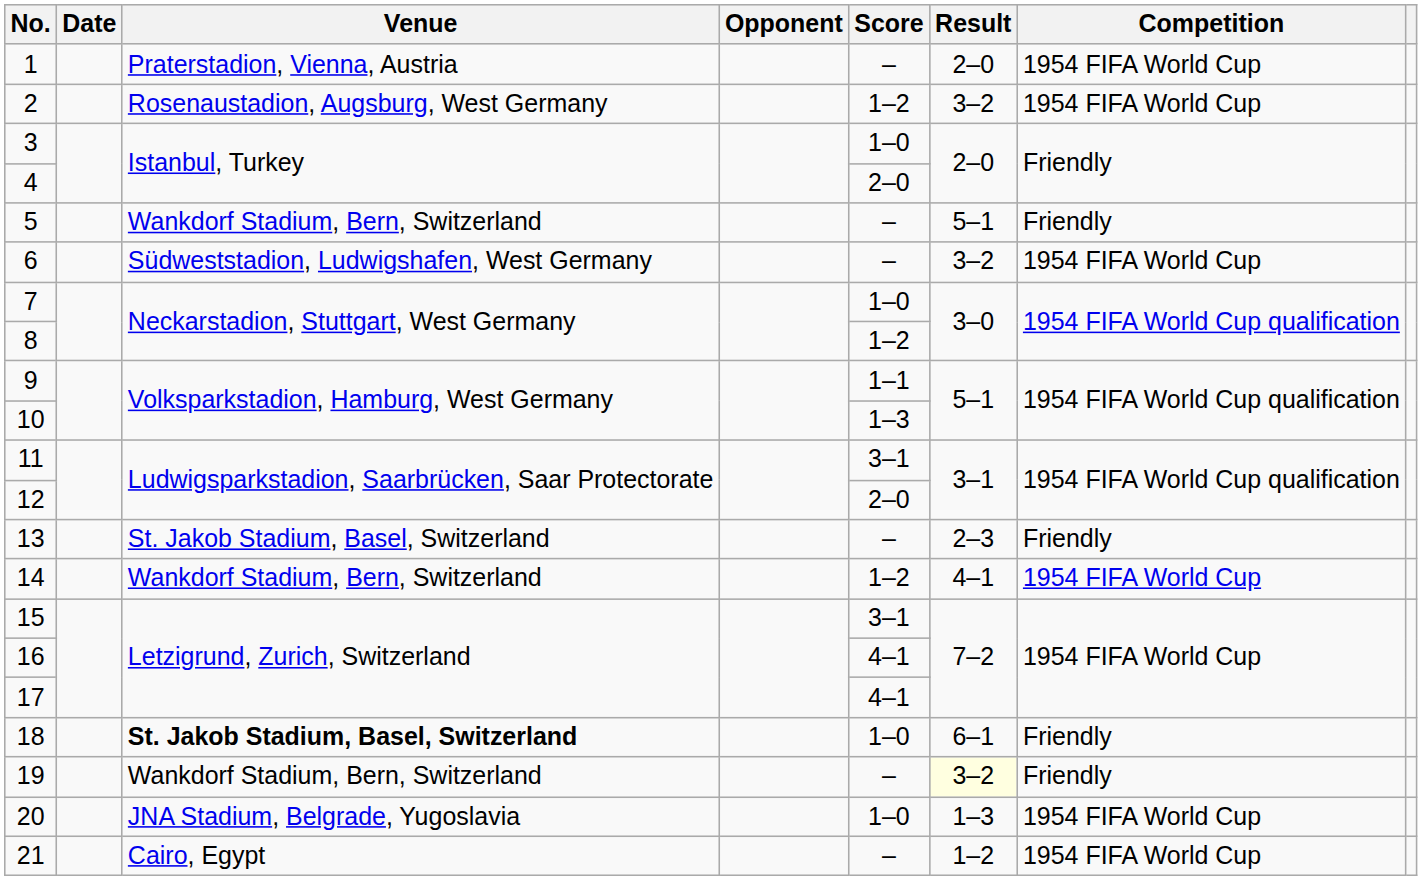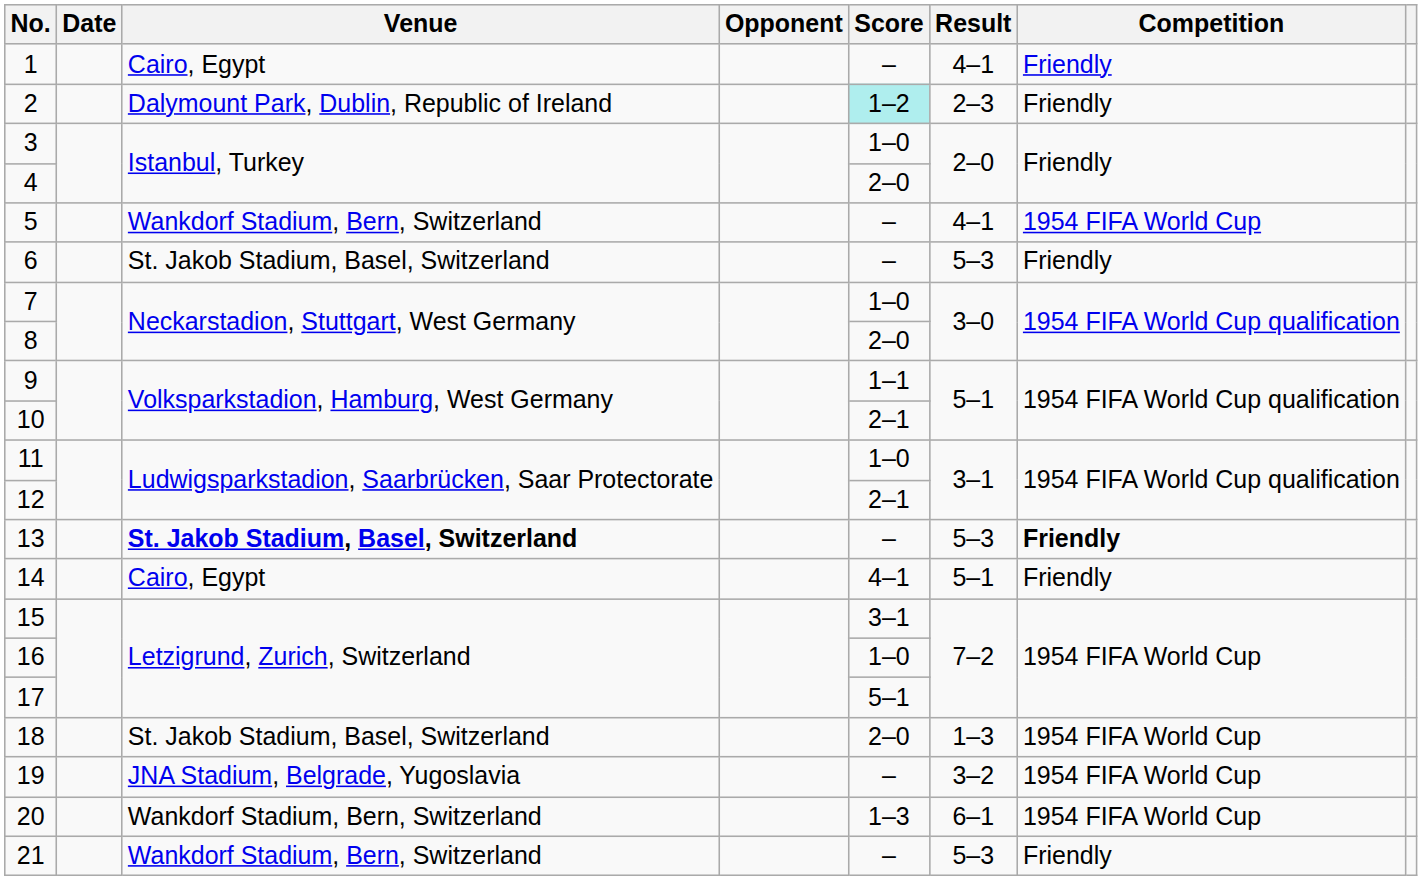 <table class="wikitable sortable">
 <tr>
 <th scope="col">No.</th>
 <th scope="col">Date</th>
 <th scope="col">Venue</th>
 <th scope="col">Opponent</th>
 <th scope="col">Score</th>
 <th scope="col">Result</th>
 <th scope="col">Competition</th>
 <th scope="col" class="unsortable"></th>
 </tr>
 <tr>
 <td style="text-align:center">1</td>
 <td></td>
-<td><a href='#'>Praterstadion</a>, <a href='#'>Vienna</a>, Austria</td>
+<td><a href='#'>Cairo</a>, Egypt</td>
 <td></td>
 <td style="text-align:center">–</td>
-<td style="text-align:center">2–0</td>
-<td>1954 FIFA World Cup</td>
+<td style="text-align:center">4–1</td>
+<td><a href='#'>Friendly</a></td>
 <td></td>
 </tr>
 <tr>
 <td style="text-align:center">2</td>
 <td></td>
-<td><a href='#'>Rosenaustadion</a>, <a href='#'>Augsburg</a>, West Germany</td>
+<td><a href='#'>Dalymount Park</a>, <a href='#'>Dublin</a>, Republic of Ireland</td>
 <td></td>
-<td style="text-align:center">1–2</td>
-<td style="text-align:center">3–2</td>
-<td>1954 FIFA World Cup</td>
+<td style="background: paleturquoise; text-align:center">1–2</td>
+<td style="text-align:center">2–3</td>
+<td>Friendly</td>
 <td></td>
 </tr>
 <tr>
 <td style="text-align:center">3</td>
 <td rowspan="2"></td>
 <td rowspan="2"><a href='#'>Istanbul</a>, Turkey</td>
 <td rowspan="2"></td>
 <td style="text-align:center">1–0</td>
 <td rowspan="2" style="text-align:center">2–0</td>
 <td rowspan="2">Friendly</td>
 <td rowspan="2"></td>
 </tr>
 <tr>
 <td style="text-align:center">4</td>
 <td style="text-align:center">2–0</td>
 </tr>
 <tr>
 <td style="text-align:center">5</td>
 <td></td>
 <td><a href='#'>Wankdorf Stadium</a>, <a href='#'>Bern</a>, Switzerland</td>
 <td></td>
 <td style="text-align:center">–</td>
-<td style="text-align:center">5–1</td>
-<td>Friendly</td>
+<td style="text-align:center">4–1</td>
+<td><a href='#'>1954 FIFA World Cup</a></td>
 <td></td>
 </tr>
 <tr>
 <td style="text-align:center">6</td>
 <td></td>
-<td><a href='#'>Südweststadion</a>, <a href='#'>Ludwigshafen</a>, West Germany</td>
+<td>St. Jakob Stadium, Basel, Switzerland</td>
 <td></td>
 <td style="text-align:center">–</td>
-<td style="text-align:center">3–2</td>
-<td>1954 FIFA World Cup</td>
+<td style="text-align:center">5–3</td>
+<td>Friendly</td>
 <td></td>
 </tr>
 <tr>
 <td style="text-align:center">7</td>
 <td rowspan="2"></td>
 <td rowspan="2"><a href='#'>Neckarstadion</a>, <a href='#'>Stuttgart</a>, West Germany</td>
 <td rowspan="2"></td>
 <td style="text-align:center">1–0</td>
 <td rowspan="2" style="text-align:center">3–0</td>
 <td rowspan="2"><a href='#'>1954 FIFA World Cup qualification</a></td>
 <td rowspan="2"></td>
 </tr>
 <tr>
 <td style="text-align:center">8</td>
-<td style="text-align:center">1–2</td>
+<td style="text-align:center">2–0</td>
 </tr>
 <tr>
 <td style="text-align:center">9</td>
 <td rowspan="2"></td>
 <td rowspan="2"><a href='#'>Volksparkstadion</a>, <a href='#'>Hamburg</a>, West Germany</td>
 <td rowspan="2"></td>
 <td style="text-align:center">1–1</td>
 <td rowspan="2" style="text-align:center">5–1</td>
 <td rowspan="2">1954 FIFA World Cup qualification</td>
 <td rowspan="2"></td>
 </tr>
 <tr>
 <td style="text-align:center">10</td>
-<td style="text-align:center">1–3</td>
+<td style="text-align:center">2–1</td>
 </tr>
 <tr>
 <td style="text-align:center">11</td>
 <td rowspan="2"></td>
 <td rowspan="2"><a href='#'>Ludwigsparkstadion</a>, <a href='#'>Saarbrücken</a>, Saar Protectorate</td>
 <td rowspan="2"></td>
-<td style="text-align:center">3–1</td>
+<td style="text-align:center">1–0</td>
 <td rowspan="2" style="text-align:center">3–1</td>
 <td rowspan="2">1954 FIFA World Cup qualification</td>
 <td rowspan="2"></td>
 </tr>
 <tr>
 <td style="text-align:center">12</td>
-<td style="text-align:center">2–0</td>
+<td style="text-align:center">2–1</td>
 </tr>
 <tr>
 <td style="text-align:center">13</td>
 <td></td>
-<td><a href='#'>St. Jakob Stadium</a>, <a href='#'>Basel</a>, Switzerland</td>
+<td><strong><a href='#'>St. Jakob Stadium</a>, <a href='#'>Basel</a>, Switzerland</strong></td>
 <td></td>
 <td style="text-align:center">–</td>
-<td style="text-align:center">2–3</td>
-<td>Friendly</td>
+<td style="text-align:center">5–3</td>
+<td><strong>Friendly</strong></td>
 <td></td>
 </tr>
 <tr>
 <td style="text-align:center">14</td>
 <td></td>
-<td><a href='#'>Wankdorf Stadium</a>, <a href='#'>Bern</a>, Switzerland</td>
+<td><a href='#'>Cairo</a>, Egypt</td>
 <td></td>
-<td style="text-align:center">1–2</td>
 <td style="text-align:center">4–1</td>
-<td><a href='#'>1954 FIFA World Cup</a></td>
+<td style="text-align:center">5–1</td>
+<td>Friendly</td>
 <td></td>
 </tr>
 <tr>
 <td style="text-align:center">15</td>
 <td rowspan="3"></td>
 <td rowspan="3"><a href='#'>Letzigrund</a>, <a href='#'>Zurich</a>, Switzerland</td>
 <td rowspan="3"></td>
 <td style="text-align:center">3–1</td>
 <td rowspan="3" style="text-align:center">7–2</td>
 <td rowspan="3">1954 FIFA World Cup</td>
 <td rowspan="3"></td>
 </tr>
 <tr>
 <td style="text-align:center">16</td>
-<td style="text-align:center">4–1</td>
+<td style="text-align:center">1–0</td>
 </tr>
 <tr>
 <td style="text-align:center">17</td>
-<td style="text-align:center">4–1</td>
+<td style="text-align:center">5–1</td>
 </tr>
 <tr>
 <td style="text-align:center">18</td>
 <td></td>
-<td><strong>St. Jakob Stadium, Basel, Switzerland</strong></td>
+<td>St. Jakob Stadium, Basel, Switzerland</td>
 <td></td>
-<td style="text-align:center">1–0</td>
-<td style="text-align:center">6–1</td>
-<td>Friendly</td>
+<td style="text-align:center">2–0</td>
+<td style="text-align:center">1–3</td>
+<td>1954 FIFA World Cup</td>
 <td></td>
 </tr>
 <tr>
 <td style="text-align:center">19</td>
 <td></td>
-<td>Wankdorf Stadium, Bern, Switzerland</td>
+<td><a href='#'>JNA Stadium</a>, <a href='#'>Belgrade</a>, Yugoslavia</td>
 <td></td>
 <td style="text-align:center">–</td>
-<td style="background: lightyellow; text-align:center">3–2</td>
-<td>Friendly</td>
+<td style="text-align:center">3–2</td>
+<td>1954 FIFA World Cup</td>
 <td></td>
 </tr>
 <tr>
 <td style="text-align:center">20</td>
 <td></td>
-<td><a href='#'>JNA Stadium</a>, <a href='#'>Belgrade</a>, Yugoslavia</td>
+<td>Wankdorf Stadium, Bern, Switzerland</td>
 <td></td>
-<td style="text-align:center">1–0</td>
 <td style="text-align:center">1–3</td>
+<td style="text-align:center">6–1</td>
 <td>1954 FIFA World Cup</td>
 <td></td>
 </tr>
 <tr>
 <td style="text-align:center">21</td>
 <td></td>
-<td><a href='#'>Cairo</a>, Egypt</td>
+<td><a href='#'>Wankdorf Stadium</a>, <a href='#'>Bern</a>, Switzerland</td>
 <td></td>
 <td style="text-align:center">–</td>
-<td style="text-align:center">1–2</td>
-<td>1954 FIFA World Cup</td>
+<td style="text-align:center">5–3</td>
+<td>Friendly</td>
 <td></td>
 </tr>
 </table>
